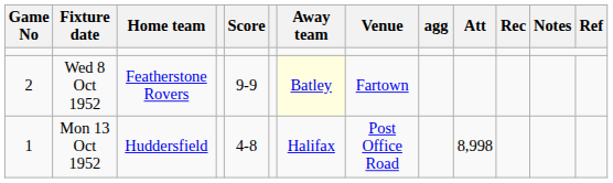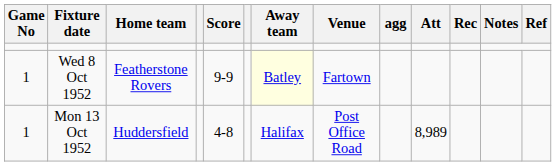 <table class="wikitable" style="text-align:center;">
 <tr>
 <th width=20 abbr="No">Game No</th>
 <th width=100 abbr="Date">Fixture date</th>
 <th width=150 abbr="Home team">Home team</th>
 <th width=5 abbr="space"></th>
 <th width=20 abbr="Score">Score</th>
 <th width=5 abbr="space"></th>
 <th width=150 abbr="Away team">Away team</th>
 <th width=150 abbr="Venue">Venue</th>
 <th width=50 abbr="agg">agg</th>
 <th width=30 abbr="Att">Att</th>
 <th width=30 abbr="Rec">Rec</th>
 <th width=20 abbr="Notes">Notes</th>
 <th width=30 abbr="Ref">Ref</th>
 </tr>
 <tr>
 <td></td>
 <td></td>
 <td></td>
 <td></td>
 <td></td>
 <td></td>
 <td></td>
 <td></td>
 <td></td>
 <td></td>
 <td></td>
 </tr>
 <tr>
-<td>2</td>
+<td>1</td>
 <td>Wed 8 Oct 1952</td>
 <td><a href='#'>Featherstone Rovers</a></td>
 <td></td>
 <td>9-9</td>
 <td></td>
 <td style="background: lightyellow;"><a href='#'>Batley</a></td>
 <td><a href='#'>Fartown</a></td>
 <td></td>
 <td></td>
 <td></td>
 <td></td>
 <td></td>
 </tr>
 <tr>
 <td>1</td>
 <td>Mon 13 Oct 1952</td>
 <td><a href='#'>Huddersfield</a></td>
 <td></td>
 <td>4-8</td>
 <td></td>
 <td><a href='#'>Halifax</a></td>
 <td><a href='#'>Post Office Road</a></td>
 <td></td>
-<td>8,998</td>
+<td>8,989</td>
 <td></td>
 <td></td>
 <td></td>
 </tr>
 </table>
